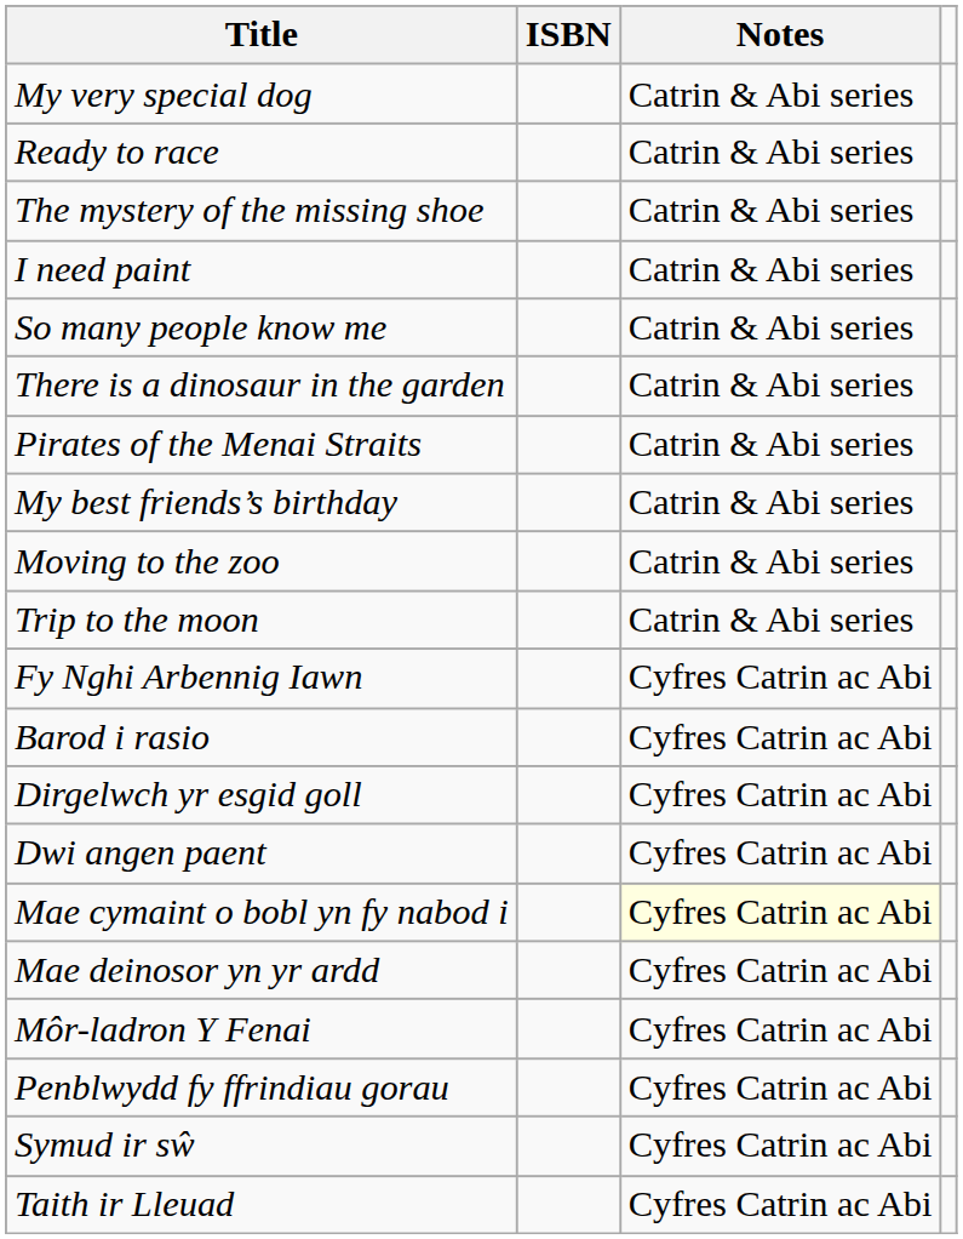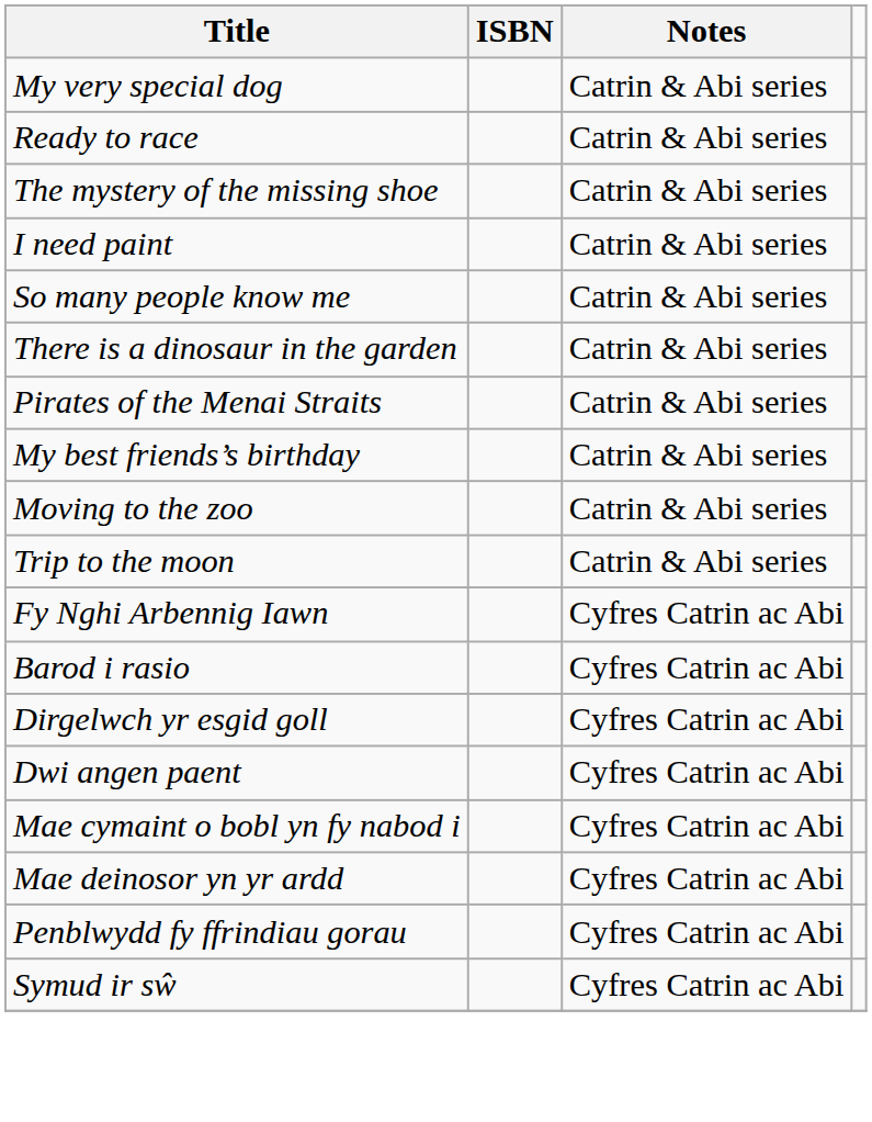 <table class="wikitable sortable">
 <tr>
 <th>Title</th>
 <th>ISBN</th>
 <th>Notes</th>
 </tr>
 <tr>
 <td><em>My very special dog</em></td>
 <td></td>
 <td>Catrin & Abi series</td>
 <td></td>
 </tr>
 <tr>
 <td><em>Ready to race</em></td>
 <td></td>
 <td>Catrin & Abi series</td>
 <td></td>
 </tr>
 <tr>
 <td><em>The mystery of the missing shoe</em></td>
 <td></td>
 <td>Catrin & Abi series</td>
 <td></td>
 </tr>
 <tr>
 <td><em>I need paint</em></td>
 <td></td>
 <td>Catrin & Abi series</td>
 <td></td>
 </tr>
 <tr>
 <td><em>So many people know me</em></td>
 <td></td>
 <td>Catrin & Abi series</td>
 <td></td>
 </tr>
 <tr>
 <td><em>There is a dinosaur in the garden</em></td>
 <td></td>
 <td>Catrin & Abi series</td>
 <td></td>
 </tr>
 <tr>
 <td><em>Pirates of the Menai Straits</em></td>
 <td></td>
 <td>Catrin & Abi series</td>
 <td></td>
 </tr>
 <tr>
 <td><em>My best friends’s birthday</em></td>
 <td></td>
 <td>Catrin & Abi series</td>
 <td></td>
 </tr>
 <tr>
 <td><em>Moving to the zoo</em></td>
 <td></td>
 <td>Catrin & Abi series</td>
 <td></td>
 </tr>
 <tr>
 <td><em>Trip to the moon</em></td>
 <td></td>
 <td>Catrin & Abi series</td>
 <td></td>
 </tr>
 <tr>
 <td><em>Fy Nghi Arbennig Iawn</em></td>
 <td></td>
 <td>Cyfres Catrin ac Abi</td>
 <td></td>
 </tr>
 <tr>
 <td><em>Barod i rasio</em></td>
 <td></td>
 <td>Cyfres Catrin ac Abi</td>
 <td></td>
 </tr>
 <tr>
 <td><em>Dirgelwch yr esgid goll</em></td>
 <td></td>
 <td>Cyfres Catrin ac Abi</td>
 <td></td>
 </tr>
 <tr>
 <td><em>Dwi angen paent</em></td>
 <td></td>
 <td>Cyfres Catrin ac Abi</td>
 <td></td>
 </tr>
 <tr>
 <td><em>Mae cymaint o bobl yn fy nabod i</em></td>
 <td></td>
-<td style="background: lightyellow;">Cyfres Catrin ac Abi</td>
+<td>Cyfres Catrin ac Abi</td>
 <td></td>
 </tr>
 <tr>
 <td><em>Mae deinosor yn yr ardd</em></td>
-<td></td>
-<td>Cyfres Catrin ac Abi</td>
-<td></td>
-</tr>
-<tr>
-<td><em>Môr-ladron Y Fenai</em></td>
 <td></td>
 <td>Cyfres Catrin ac Abi</td>
 <td></td>
 </tr>
 <tr>
 <td><em>Penblwydd fy ffrindiau gorau</em></td>
 <td></td>
 <td>Cyfres Catrin ac Abi</td>
 <td></td>
 </tr>
 <tr>
 <td><em>Symud ir sŵ</em></td>
 <td></td>
 <td>Cyfres Catrin ac Abi</td>
 <td></td>
 </tr>
 <tr>
-<td><em>Taith ir Lleuad</em></td>
-<td></td>
-<td>Cyfres Catrin ac Abi</td>
-<td></td>
-</tr>
-<tr>
 </tr>
 </table>
